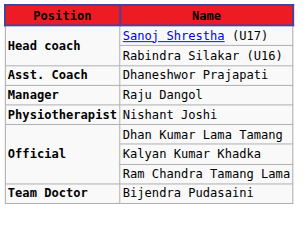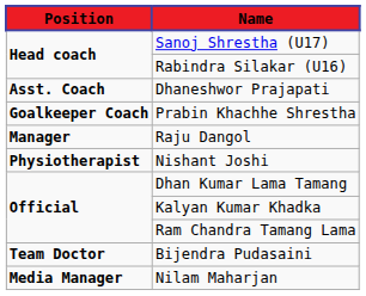 <table class="wikitable">
 <tr>
 <th style="background-color:#ED1C24;border: 2px solid #3F43A4;"><span>Position</span></th>
 <th style="background-color:#ED1C24;border: 2px solid #3F43A4;"><span>Name</span></th>
 </tr>
 <tr>
 <td rowspan= 2><strong>Head coach</strong></td>
 <td> <a href='#'>Sanoj Shrestha</a> (U17)</td>
 </tr>
 <tr>
 <td> Rabindra Silakar (U16)</td>
 </tr>
 <tr>
 <td rowspan=1><strong>Asst. Coach</strong></td>
 <td> Dhaneshwor Prajapati</td>
+</tr>
+<tr>
+<td><strong>Goalkeeper Coach</strong></td>
+<td> Prabin Khachhe Shrestha</td>
 </tr>
 <tr>
 <td rowspan=1><strong>Manager</strong></td>
 <td> Raju Dangol</td>
 </tr>
 <tr>
 <td><strong>Physiotherapist</strong></td>
 <td> Nishant Joshi</td>
 </tr>
 <tr>
 <td rowspan=3><strong>Official</strong></td>
 <td> Dhan Kumar Lama Tamang</td>
 </tr>
 <tr>
 <td> Kalyan Kumar Khadka</td>
 </tr>
 <tr>
 <td> Ram Chandra Tamang Lama</td>
 </tr>
 <tr>
 <td><strong>Team Doctor</strong></td>
 <td> Bijendra Pudasaini</td>
 </tr>
+<tr>
+<td><strong>Media Manager</strong></td>
+<td> Nilam Maharjan</td>
+</tr>
 </table>
